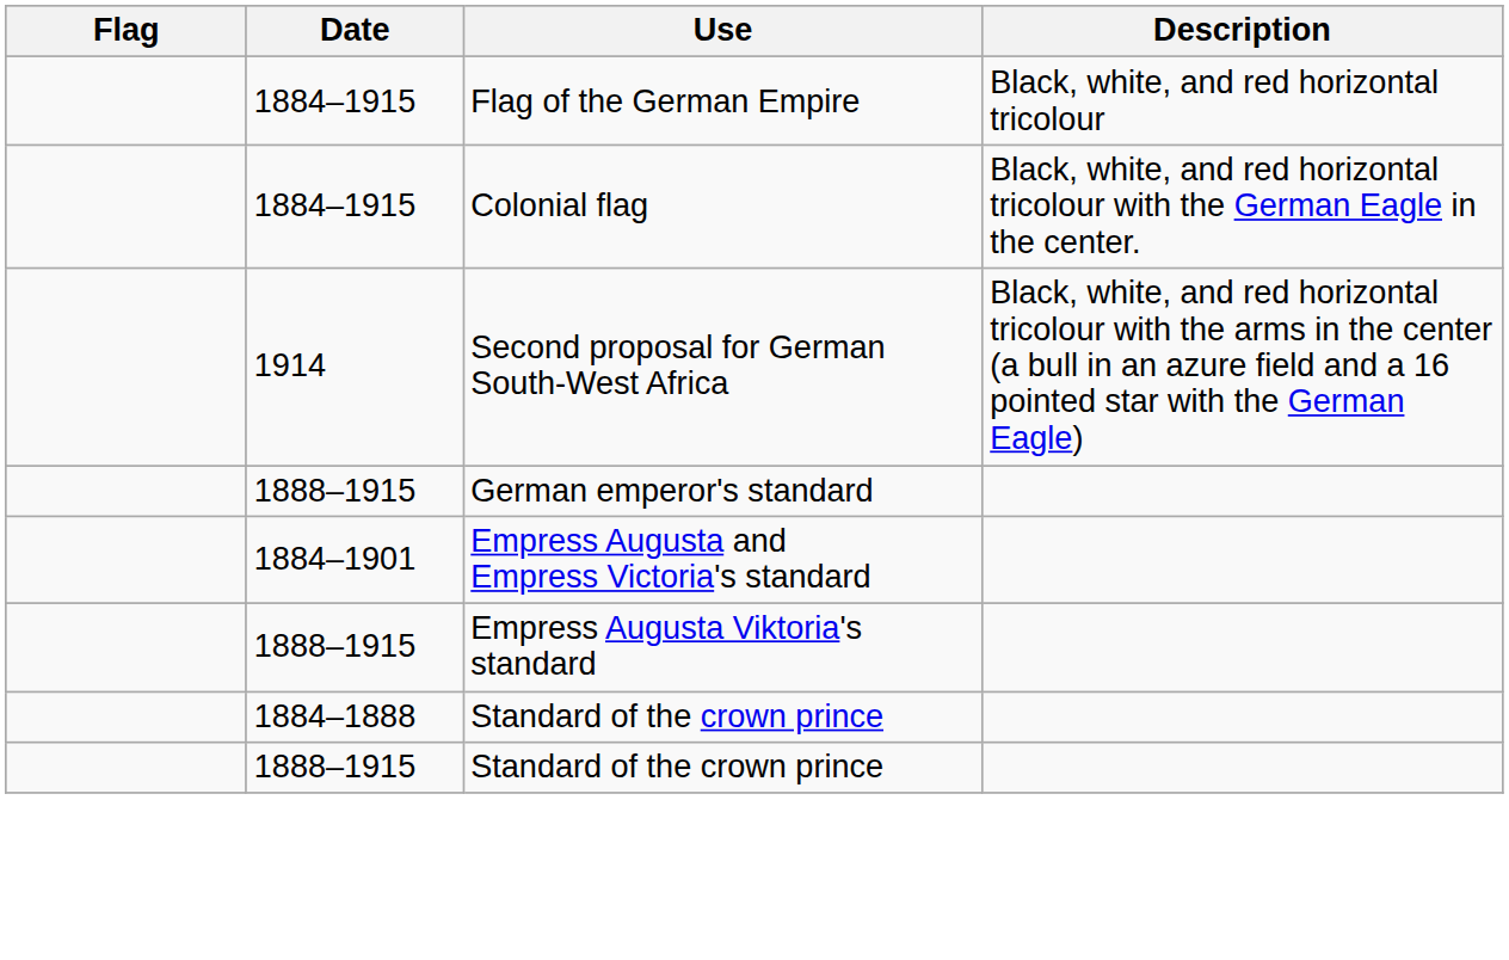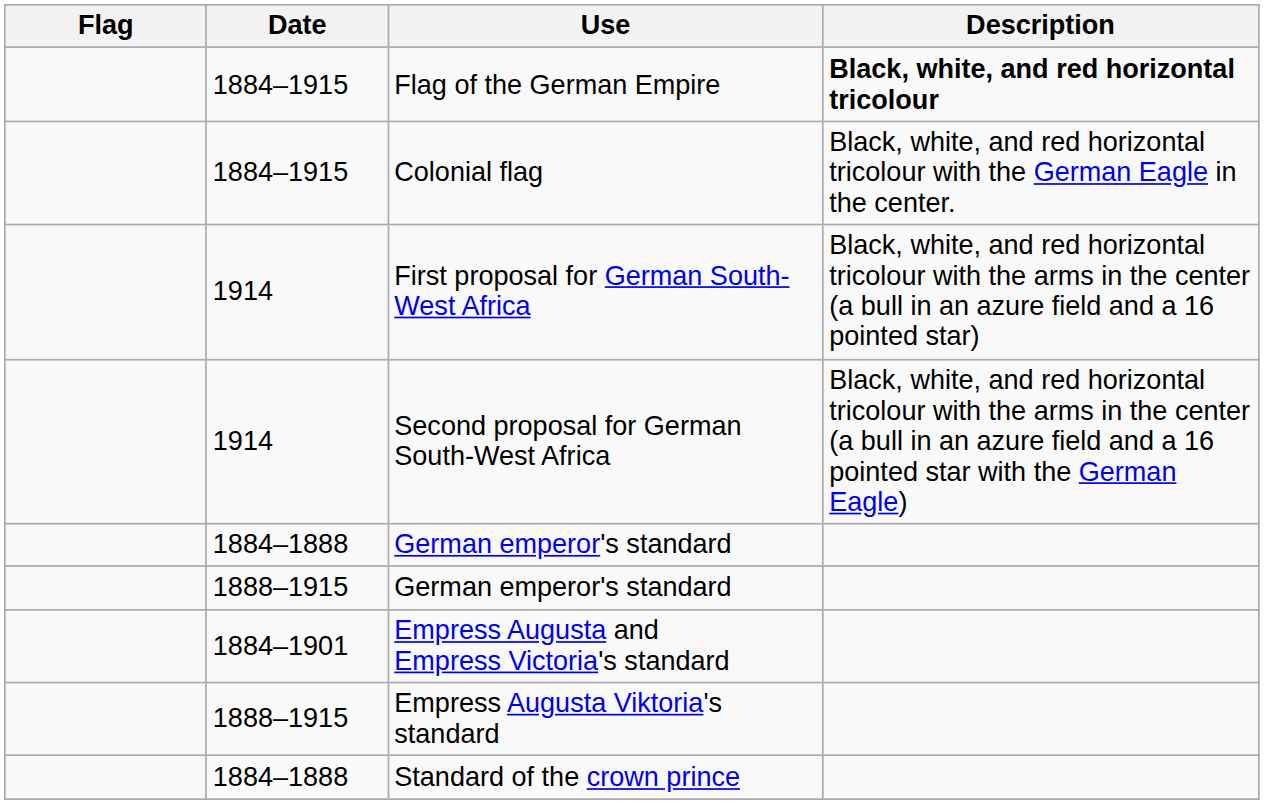 <table class="wikitable" style="background: #f9f9f9">
 <tr>
 <th width="112">Flag</th>
 <th width="100">Date</th>
 <th width="250">Use</th>
 <th width="250">Description</th>
 </tr>
 <tr>
 <td></td>
 <td>1884–1915</td>
 <td>Flag of the German Empire</td>
-<td>Black, white, and red horizontal tricolour</td>
+<td><strong>Black, white, and red horizontal tricolour</strong></td>
 </tr>
 <tr>
 <td></td>
 <td>1884–1915</td>
 <td>Colonial flag</td>
 <td>Black, white, and red horizontal tricolour with the <a href='#'>German Eagle</a> in the center.</td>
 </tr>
 <tr>
 <td></td>
 <td>1914</td>
+<td>First proposal for <a href='#'>German South-West Africa</a></td>
+<td>Black, white, and red horizontal tricolour with the arms in the center (a bull in an azure field and a 16 pointed star)</td>
+</tr>
+<tr>
+<td></td>
+<td>1914</td>
 <td>Second proposal for German South-West Africa</td>
 <td>Black, white, and red horizontal tricolour with the arms in the center (a bull in an azure field and a 16 pointed star with the <a href='#'>German Eagle</a>)</td>
+</tr>
+<tr>
+<td></td>
+<td>1884–1888</td>
+<td><a href='#'>German emperor</a>'s standard</td>
+<td></td>
 </tr>
 <tr>
 <td></td>
 <td>1888–1915</td>
 <td>German emperor's standard</td>
 <td></td>
 </tr>
 <tr>
 <td></td>
 <td>1884–1901</td>
 <td><a href='#'>Empress Augusta</a> and<br><a href='#'>Empress Victoria</a>'s standard</td>
 <td></td>
 </tr>
 <tr>
 <td></td>
 <td>1888–1915</td>
 <td>Empress <a href='#'>Augusta Viktoria</a>'s standard</td>
 <td></td>
 </tr>
 <tr>
 <td></td>
 <td>1884–1888</td>
 <td>Standard of the <a href='#'>crown prince</a></td>
 <td></td>
 </tr>
-<tr>
-<td></td>
-<td>1888–1915</td>
-<td>Standard of the crown prince</td>
-<td></td>
-</tr>
 </table>
